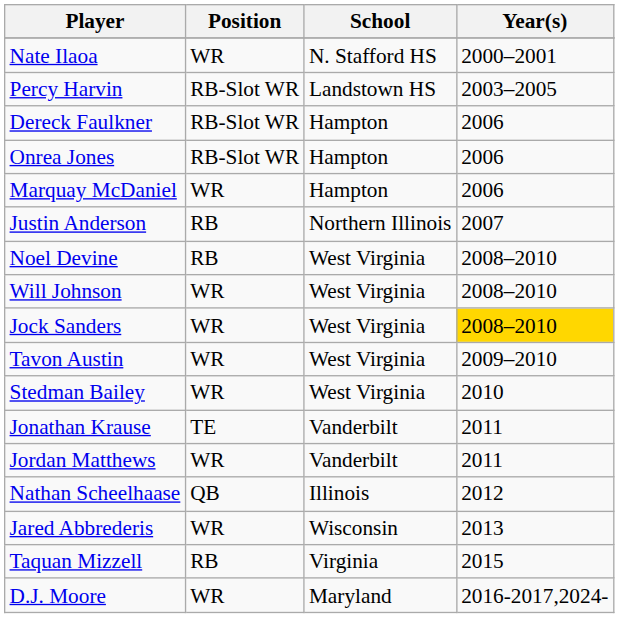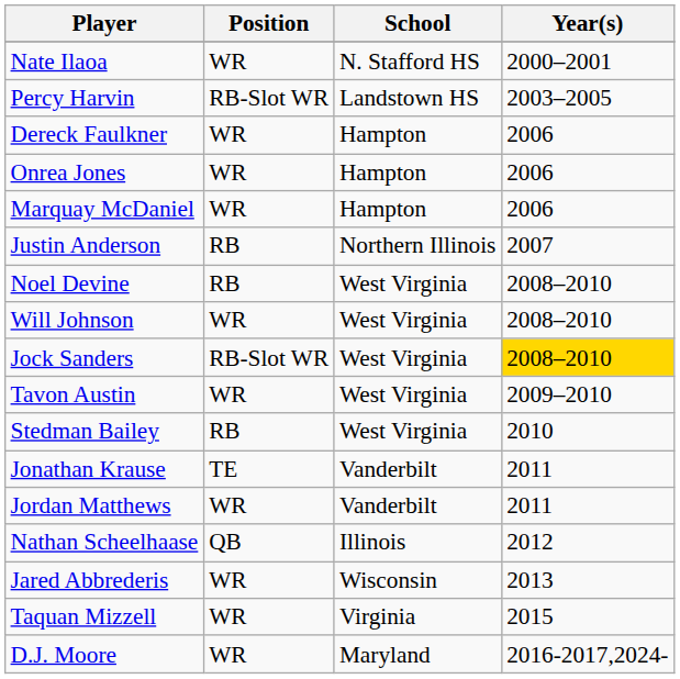 <table class="wikitable sortable">
 <tr>
 <th>Player</th>
 <th>Position</th>
 <th>School</th>
 <th>Year(s)</th>
 </tr>
 <tr>
 </tr>
 <tr>
 <td><a href='#'>Nate Ilaoa</a></td>
 <td>WR</td>
 <td>N. Stafford HS</td>
 <td>2000–2001</td>
 </tr>
 <tr>
 <td><a href='#'>Percy Harvin</a></td>
 <td>RB-Slot WR</td>
 <td>Landstown HS</td>
 <td>2003–2005</td>
 </tr>
 <tr>
 <td><a href='#'>Dereck Faulkner</a></td>
-<td>RB-Slot WR</td>
+<td>WR</td>
 <td>Hampton</td>
 <td>2006</td>
 </tr>
 <tr>
 <td><a href='#'>Onrea Jones</a></td>
-<td>RB-Slot WR</td>
+<td>WR</td>
 <td>Hampton</td>
 <td>2006</td>
 </tr>
 <tr>
 <td><a href='#'>Marquay McDaniel</a></td>
 <td>WR</td>
 <td>Hampton</td>
 <td>2006</td>
 </tr>
 <tr>
 <td><a href='#'>Justin Anderson</a></td>
 <td>RB</td>
 <td>Northern Illinois</td>
 <td>2007</td>
 </tr>
 <tr>
 <td><a href='#'>Noel Devine</a></td>
 <td>RB</td>
 <td>West Virginia</td>
 <td>2008–2010</td>
 </tr>
 <tr>
 <td><a href='#'>Will Johnson</a></td>
 <td>WR</td>
 <td>West Virginia</td>
 <td>2008–2010</td>
 </tr>
 <tr>
 <td><a href='#'>Jock Sanders</a></td>
-<td>WR</td>
+<td>RB-Slot WR</td>
 <td>West Virginia</td>
 <td style="background: gold;">2008–2010</td>
 </tr>
 <tr>
 <td><a href='#'>Tavon Austin</a></td>
 <td>WR</td>
 <td>West Virginia</td>
 <td>2009–2010</td>
 </tr>
 <tr>
 <td><a href='#'>Stedman Bailey</a></td>
-<td>WR</td>
+<td>RB</td>
 <td>West Virginia</td>
 <td>2010</td>
 </tr>
 <tr>
 <td><a href='#'>Jonathan Krause</a></td>
 <td>TE</td>
 <td>Vanderbilt</td>
 <td>2011</td>
 </tr>
 <tr>
 <td><a href='#'>Jordan Matthews</a></td>
 <td>WR</td>
 <td>Vanderbilt</td>
 <td>2011</td>
 </tr>
 <tr>
 <td><a href='#'>Nathan Scheelhaase</a></td>
 <td>QB</td>
 <td>Illinois</td>
 <td>2012</td>
 </tr>
 <tr>
 <td><a href='#'>Jared Abbrederis</a></td>
 <td>WR</td>
 <td>Wisconsin</td>
 <td>2013</td>
 </tr>
 <tr>
 <td><a href='#'>Taquan Mizzell</a></td>
-<td>RB</td>
+<td>WR</td>
 <td>Virginia</td>
 <td>2015</td>
 </tr>
 <tr>
 <td><a href='#'>D.J. Moore</a></td>
 <td>WR</td>
 <td>Maryland</td>
 <td>2016-2017,2024-</td>
 </tr>
 </table>
